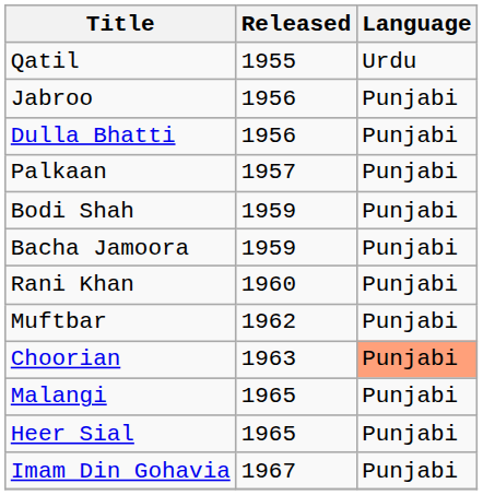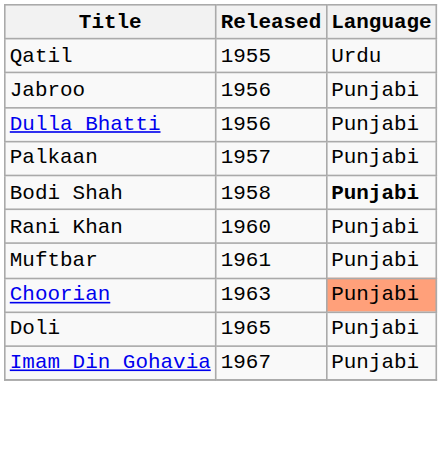 <table class="wikitable">
 <tr>
 <th>Title</th>
 <th>Released</th>
 <th>Language</th>
 </tr>
 <tr>
 <td>Qatil</td>
 <td>1955</td>
 <td>Urdu</td>
 </tr>
 <tr>
 <td>Jabroo</td>
 <td>1956</td>
 <td>Punjabi</td>
 </tr>
 <tr>
 <td><a href='#'>Dulla Bhatti</a></td>
 <td>1956</td>
 <td>Punjabi</td>
 </tr>
 <tr>
 <td>Palkaan</td>
 <td>1957</td>
 <td>Punjabi</td>
 </tr>
 <tr>
 <td>Bodi Shah</td>
-<td>1959</td>
-<td>Punjabi</td>
-</tr>
-<tr>
-<td>Bacha Jamoora</td>
-<td>1959</td>
-<td>Punjabi</td>
+<td>1958</td>
+<td><strong>Punjabi</strong></td>
 </tr>
 <tr>
 <td>Rani Khan</td>
 <td>1960</td>
 <td>Punjabi</td>
 </tr>
 <tr>
 <td>Muftbar</td>
-<td>1962</td>
+<td>1961</td>
 <td>Punjabi</td>
 </tr>
 <tr>
 <td><a href='#'>Choorian</a></td>
 <td>1963</td>
 <td style="background: lightsalmon;">Punjabi</td>
 </tr>
 <tr>
-<td><a href='#'>Malangi</a></td>
-<td>1965</td>
-<td>Punjabi</td>
-</tr>
-<tr>
-<td><a href='#'>Heer Sial</a></td>
+<td>Doli</td>
 <td>1965</td>
 <td>Punjabi</td>
 </tr>
 <tr>
 <td><a href='#'>Imam Din Gohavia</a></td>
 <td>1967</td>
 <td>Punjabi</td>
 </tr>
 <tr>
 </tr>
 </table>
